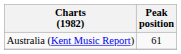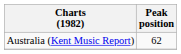 <table class="wikitable sortable">
 <tr>
 <th>Charts<br>(1982)</th>
 <th>Peak<br>position</th>
 </tr>
 <tr>
 <td>Australia (<a href='#'>Kent Music Report</a>)</td>
-<td style="text-align:center;">61</td>
+<td style="text-align:center;">62</td>
 </tr>
 <tr>
 </tr>
 <tr>
 </tr>
 <tr>
 </tr>
 </table>
